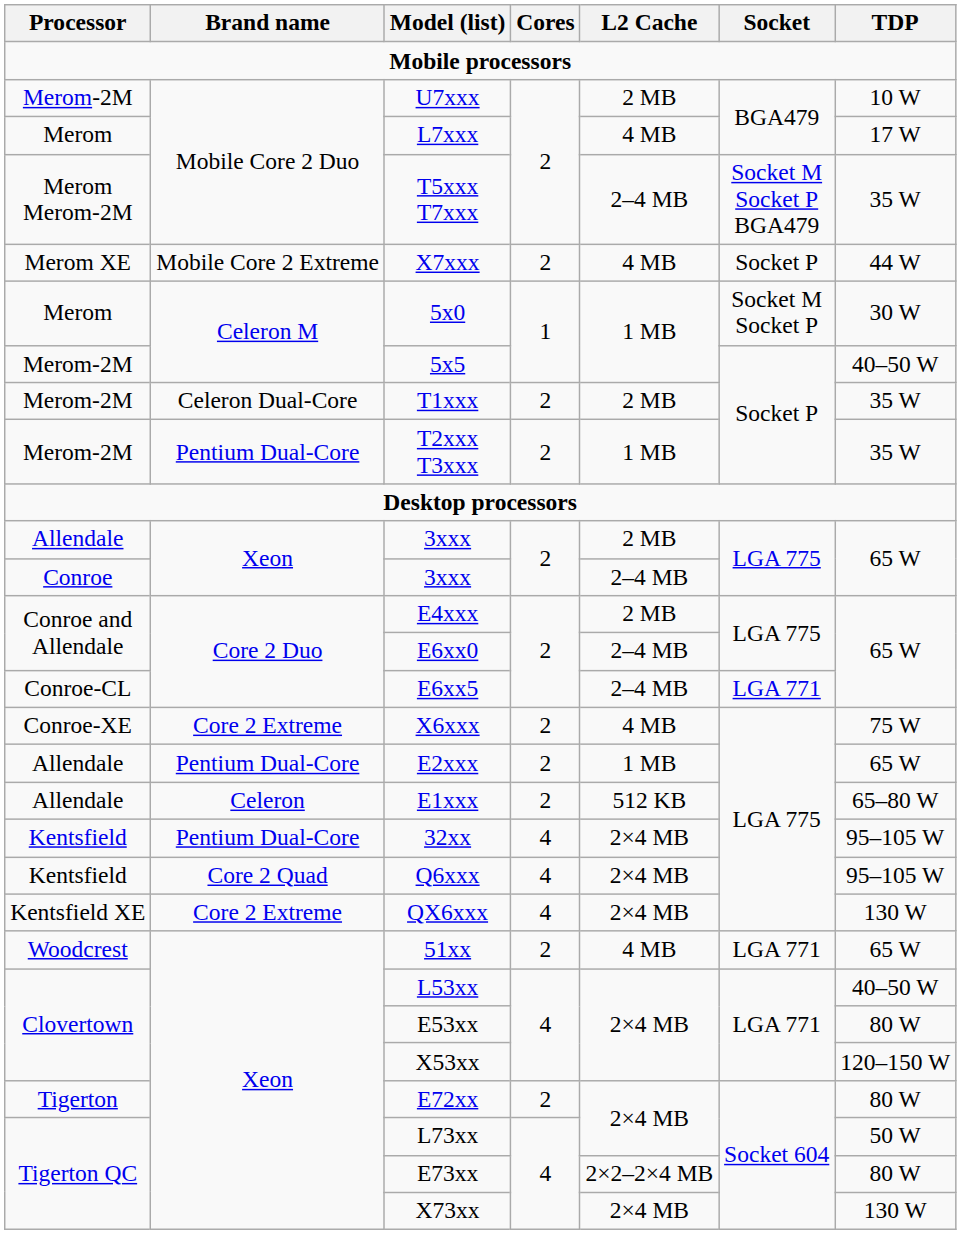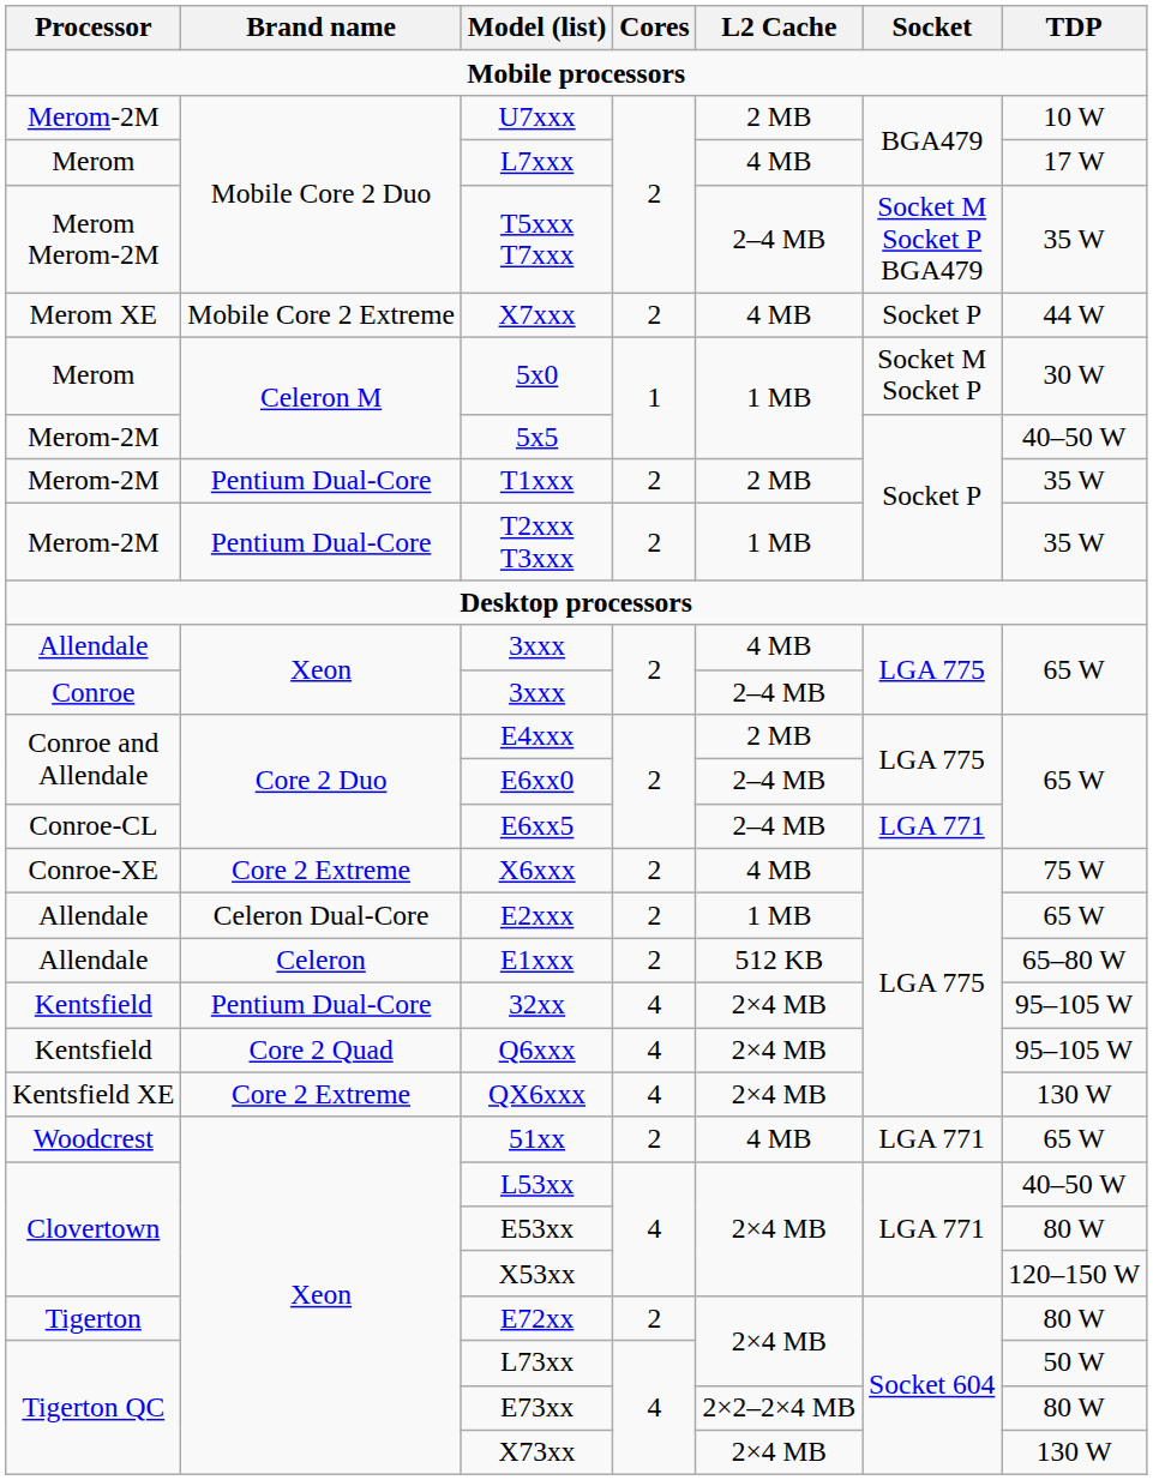 <table class="wikitable" style="font-size: 100%; text-align: center">
 <tr>
 <th>Processor</th>
 <th>Brand name</th>
 <th>Model (list)</th>
 <th>Cores</th>
 <th>L2 Cache</th>
 <th>Socket</th>
 <th>TDP</th>
 </tr>
 <tr>
 <td colspan="7"><strong>Mobile processors</strong></td>
 </tr>
 <tr>
 <td><a href='#'>Merom</a>-2M</td>
 <td rowspan=3>Mobile Core 2 Duo</td>
 <td><a href='#'>U7xxx</a></td>
 <td rowspan=3>2</td>
 <td>2 MB</td>
 <td rowspan=2>BGA479</td>
 <td>10 W</td>
 </tr>
 <tr>
 <td>Merom</td>
 <td><a href='#'>L7xxx</a></td>
 <td>4 MB</td>
 <td>17 W</td>
 </tr>
 <tr>
 <td>Merom<br>Merom-2M</td>
 <td><a href='#'>T5xxx<br>T7xxx</a></td>
 <td>2–4 MB</td>
 <td><a href='#'>Socket M</a><br><a href='#'>Socket P</a><br>BGA479</td>
 <td>35 W</td>
 </tr>
 <tr>
 <td>Merom XE</td>
 <td>Mobile Core 2 Extreme</td>
 <td><a href='#'>X7xxx</a></td>
 <td>2</td>
 <td>4 MB</td>
 <td>Socket P</td>
 <td>44 W</td>
 </tr>
 <tr>
 <td>Merom</td>
 <td rowspan=2><a href='#'>Celeron M</a></td>
 <td><a href='#'>5x0</a></td>
 <td rowspan=2>1</td>
 <td rowspan=2>1 MB</td>
 <td>Socket M<br>Socket P</td>
 <td>30 W</td>
 </tr>
 <tr>
 <td>Merom-2M</td>
 <td><a href='#'>5x5</a></td>
 <td rowspan="3">Socket P</td>
 <td>40–50 W</td>
 </tr>
 <tr>
 <td>Merom-2M</td>
-<td>Celeron Dual-Core</td>
+<td><a href='#'>Pentium Dual-Core</a></td>
 <td><a href='#'>T1xxx</a></td>
 <td>2</td>
 <td>2 MB</td>
 <td>35 W</td>
 </tr>
 <tr>
 <td>Merom-2M</td>
 <td><a href='#'>Pentium Dual-Core</a></td>
 <td><a href='#'>T2xxx<br>T3xxx</a></td>
 <td>2</td>
 <td>1 MB</td>
 <td>35 W</td>
 </tr>
 <tr>
 <td colspan="7"><strong>Desktop processors</strong></td>
 </tr>
 <tr>
 <td><a href='#'>Allendale</a></td>
 <td rowspan=2><a href='#'>Xeon</a></td>
 <td><a href='#'>3xxx</a></td>
 <td rowspan=2>2</td>
-<td>2 MB</td>
+<td>4 MB</td>
 <td rowspan=2><a href='#'>LGA 775</a></td>
 <td rowspan=2>65 W</td>
 </tr>
 <tr>
 <td><a href='#'>Conroe</a></td>
 <td><a href='#'>3xxx</a></td>
 <td>2–4 MB</td>
 </tr>
 <tr>
 <td rowspan=2>Conroe and<br>Allendale</td>
 <td rowspan=3><a href='#'>Core 2 Duo</a></td>
 <td><a href='#'>E4xxx</a></td>
 <td rowspan=3>2</td>
 <td>2 MB</td>
 <td rowspan=2>LGA 775</td>
 <td rowspan=3>65 W</td>
 </tr>
 <tr>
 <td><a href='#'>E6xx0</a></td>
 <td>2–4 MB</td>
 </tr>
 <tr>
 <td>Conroe-CL</td>
 <td><a href='#'>E6xx5</a></td>
 <td>2–4 MB</td>
 <td><a href='#'>LGA 771</a></td>
 </tr>
 <tr>
 <td>Conroe-XE</td>
 <td><a href='#'>Core 2 Extreme</a></td>
 <td><a href='#'>X6xxx</a></td>
 <td>2</td>
 <td>4 MB</td>
 <td rowspan="6">LGA 775</td>
 <td>75 W</td>
 </tr>
 <tr>
 <td>Allendale</td>
-<td><a href='#'>Pentium Dual-Core</a></td>
+<td>Celeron Dual-Core</td>
 <td><a href='#'>E2xxx</a></td>
 <td>2</td>
 <td>1 MB</td>
 <td>65 W</td>
 </tr>
 <tr>
 <td>Allendale</td>
 <td><a href='#'>Celeron</a></td>
 <td><a href='#'>E1xxx</a></td>
 <td>2</td>
 <td>512 KB</td>
 <td>65–80 W</td>
 </tr>
 <tr>
 <td><a href='#'>Kentsfield</a></td>
 <td><a href='#'>Pentium Dual-Core</a></td>
 <td><a href='#'>32xx</a></td>
 <td>4</td>
 <td>2×4 MB</td>
 <td>95–105 W</td>
 </tr>
 <tr>
 <td>Kentsfield</td>
 <td><a href='#'>Core 2 Quad</a></td>
 <td><a href='#'>Q6xxx</a></td>
 <td>4</td>
 <td>2×4 MB</td>
 <td>95–105 W</td>
 </tr>
 <tr>
 <td>Kentsfield XE</td>
 <td><a href='#'>Core 2 Extreme</a></td>
 <td><a href='#'>QX6xxx</a></td>
 <td>4</td>
 <td>2×4 MB</td>
 <td>130 W</td>
 </tr>
 <tr>
 <td><a href='#'>Woodcrest</a></td>
 <td rowspan=8><a href='#'>Xeon</a></td>
 <td><a href='#'>51xx</a></td>
 <td>2</td>
 <td>4 MB</td>
 <td>LGA 771</td>
 <td>65 W</td>
 </tr>
 <tr>
 <td rowspan=3><a href='#'>Clovertown</a></td>
 <td><a href='#'>L53xx</a></td>
 <td rowspan=3>4</td>
 <td rowspan=3>2×4 MB</td>
 <td rowspan=3>LGA 771</td>
 <td>40–50 W</td>
 </tr>
 <tr>
 <td>E53xx</td>
 <td>80 W</td>
 </tr>
 <tr>
 <td>X53xx</td>
 <td>120–150 W</td>
 </tr>
 <tr>
 <td><a href='#'>Tigerton</a></td>
 <td><a href='#'>E72xx</a></td>
 <td>2</td>
 <td rowspan=2>2×4 MB</td>
 <td rowspan=4><a href='#'>Socket 604</a></td>
 <td>80 W</td>
 </tr>
 <tr>
 <td rowspan=3><a href='#'>Tigerton QC</a></td>
 <td>L73xx</td>
 <td rowspan=3>4</td>
 <td>50 W</td>
 </tr>
 <tr>
 <td>E73xx</td>
 <td>2×2–2×4 MB</td>
 <td>80 W</td>
 </tr>
 <tr>
 <td>X73xx</td>
 <td>2×4 MB</td>
 <td>130 W</td>
 </tr>
 </table>
